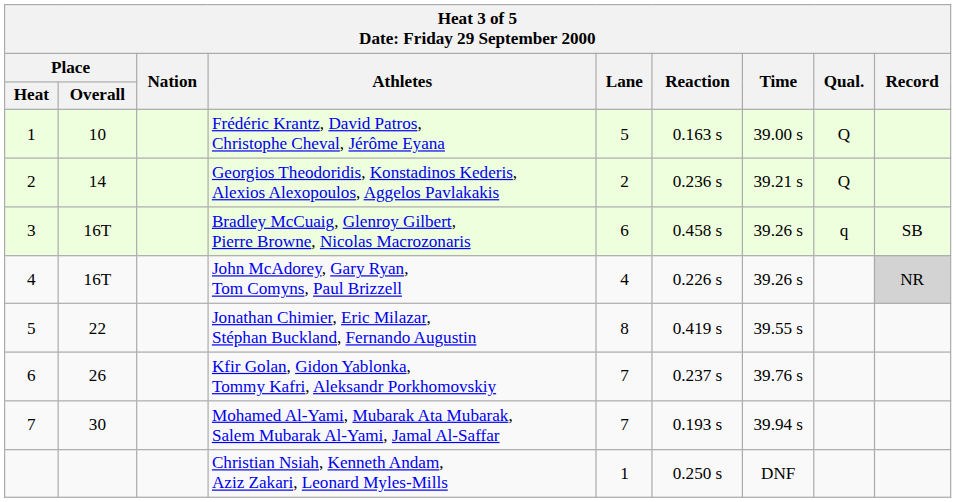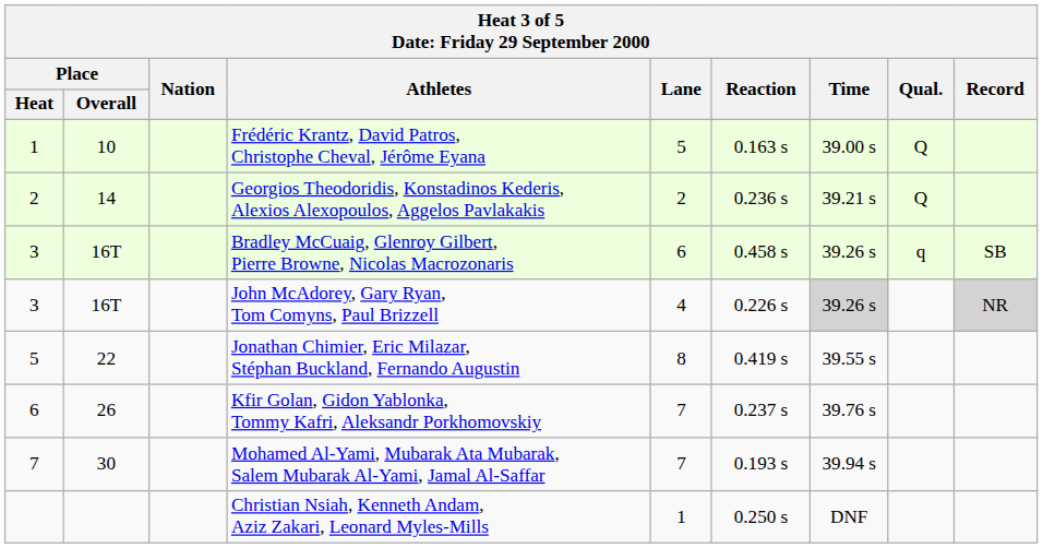 <table class="wikitable sortable" style="font-size:90%" width="90%">
 <tr>
 <th colspan=9>Heat 3 of 5 <br> Date: Friday 29 September 2000</th>
 </tr>
 <tr>
 <th colspan=2>Place</th>
 <th rowspan=2>Nation</th>
 <th rowspan=2>Athletes</th>
 <th rowspan=2>Lane</th>
 <th rowspan=2>Reaction</th>
 <th rowspan=2>Time</th>
 <th rowspan=2>Qual.</th>
 <th rowspan=2>Record</th>
 </tr>
 <tr>
 <th>Heat</th>
 <th>Overall</th>
 </tr>
 <tr bgcolor = "eeffdd">
 <td align="center">1</td>
 <td align="center">10</td>
 <td align="left"></td>
 <td align="left"><a href='#'>Frédéric Krantz</a>, <a href='#'>David Patros</a>,<br> <a href='#'>Christophe Cheval</a>, <a href='#'>Jérôme Eyana</a></td>
 <td align="center">5</td>
 <td align="center">0.163 s</td>
 <td align="center">39.00 s</td>
 <td align="center">Q</td>
 <td align="center"></td>
 </tr>
 <tr bgcolor = "eeffdd">
 <td align="center">2</td>
 <td align="center">14</td>
 <td align="left"></td>
 <td align="left"><a href='#'>Georgios Theodoridis</a>, <a href='#'>Konstadinos Kederis</a>, <br> <a href='#'>Alexios Alexopoulos</a>, <a href='#'>Aggelos Pavlakakis</a></td>
 <td align="center">2</td>
 <td align="center">0.236 s</td>
 <td align="center">39.21 s</td>
 <td align="center">Q</td>
 <td align="center"></td>
 </tr>
 <tr bgcolor = "eeffdd">
 <td align="center">3</td>
 <td align="center">16T</td>
 <td align="left"></td>
 <td align="left"><a href='#'>Bradley McCuaig</a>, <a href='#'>Glenroy Gilbert</a>,<br> <a href='#'>Pierre Browne</a>, <a href='#'>Nicolas Macrozonaris</a></td>
 <td align="center">6</td>
 <td align="center">0.458 s</td>
 <td align="center">39.26 s</td>
 <td align="center">q</td>
 <td align="center">SB</td>
 </tr>
 <tr>
-<td align="center">4</td>
+<td align="center">3</td>
 <td align="center">16T</td>
 <td align="left"></td>
 <td align="left"><a href='#'>John McAdorey</a>, <a href='#'>Gary Ryan</a>, <br> <a href='#'>Tom Comyns</a>, <a href='#'>Paul Brizzell</a></td>
 <td align="center">4</td>
 <td align="center">0.226 s</td>
-<td align="center">39.26 s</td>
+<td align="center" style="background: lightgrey;">39.26 s</td>
 <td align="center"></td>
 <td align="center" style="background: lightgrey;">NR</td>
 </tr>
 <tr>
 <td align="center">5</td>
 <td align="center">22</td>
 <td align="left"></td>
 <td align="left"><a href='#'>Jonathan Chimier</a>, <a href='#'>Eric Milazar</a>, <br> <a href='#'>Stéphan Buckland</a>, <a href='#'>Fernando Augustin</a></td>
 <td align="center">8</td>
 <td align="center">0.419 s</td>
 <td align="center">39.55 s</td>
 <td align="center"></td>
 <td align="center"></td>
 </tr>
 <tr>
 <td align="center">6</td>
 <td align="center">26</td>
 <td align="left"></td>
 <td align="left"><a href='#'>Kfir Golan</a>, <a href='#'>Gidon Yablonka</a>, <br> <a href='#'>Tommy Kafri</a>, <a href='#'>Aleksandr Porkhomovskiy</a></td>
 <td align="center">7</td>
 <td align="center">0.237 s</td>
 <td align="center">39.76 s</td>
 <td align="center"></td>
 <td align="center"></td>
 </tr>
 <tr>
 <td align="center">7</td>
 <td align="center">30</td>
 <td align="left"></td>
 <td align="left"><a href='#'>Mohamed Al-Yami</a>, <a href='#'>Mubarak Ata Mubarak</a>,<br> <a href='#'>Salem Mubarak Al-Yami</a>, <a href='#'>Jamal Al-Saffar</a></td>
 <td align="center">7</td>
 <td align="center">0.193 s</td>
 <td align="center">39.94 s</td>
 <td align="center"></td>
 <td align="center"></td>
 </tr>
 <tr>
 <td align="center"></td>
 <td align="center"></td>
 <td align="left"></td>
 <td align="left"><a href='#'>Christian Nsiah</a>, <a href='#'>Kenneth Andam</a>,<br> <a href='#'>Aziz Zakari</a>, <a href='#'>Leonard Myles-Mills</a></td>
 <td align="center">1</td>
 <td align="center">0.250 s</td>
 <td align="center">DNF</td>
 <td align="center"></td>
 <td align="center"></td>
 </tr>
 </table>
